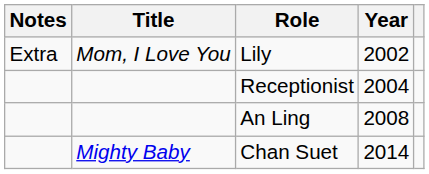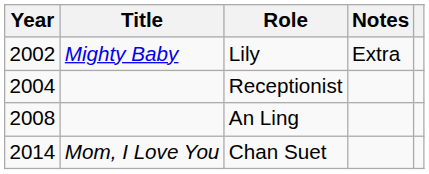 <table class="wikitable sortable plainrowheaders">
 <tr>
-<th scope="col">Notes</th>
+<th scope="col">Year</th>
 <th scope="col">Title</th>
 <th scope="col">Role</th>
-<th scope="col">Year</th>
+<th scope="col">Notes</th>
 <th scope="col" class="unsortable"></th>
 </tr>
 <tr>
+<td>2002</td>
+<td><em><a href='#'>Mighty Baby</a></em></td>
+<td>Lily</td>
 <td>Extra</td>
-<td><em>Mom, I Love You</em></td>
-<td>Lily</td>
-<td>2002</td>
 <td></td>
 </tr>
 <tr>
-<td></td>
+<td>2004</td>
 <td><em></em></td>
 <td>Receptionist</td>
-<td>2004</td>
+<td></td>
 <td></td>
 </tr>
 <tr>
-<td></td>
+<td>2008</td>
 <td><em></em></td>
 <td>An Ling</td>
-<td>2008</td>
+<td></td>
 <td></td>
 </tr>
 <tr>
+<td>2014</td>
+<td><em>Mom, I Love You</em></td>
+<td>Chan Suet</td>
 <td></td>
-<td><em><a href='#'>Mighty Baby</a></em></td>
-<td>Chan Suet</td>
-<td>2014</td>
 <td></td>
 </tr>
 </table>
